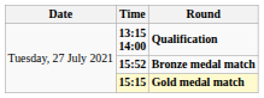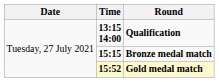 <table class="wikitable">
 <tr>
 <th>Date</th>
 <th>Time</th>
 <th>Round</th>
 </tr>
 <tr>
 <td rowspan=3>Tuesday, 27 July 2021</td>
 <td><strong>13:15</strong><br><strong>14:00</strong></td>
 <td><strong>Qualification</strong></td>
 </tr>
 <tr>
-<td><strong>15:52</strong></td>
+<td><strong>15:15</strong></td>
 <td><strong>Bronze medal match</strong></td>
 </tr>
 <tr style=background:lemonchiffon>
-<td><strong>15:15</strong></td>
+<td><strong>15:52</strong></td>
 <td><strong>Gold medal match</strong></td>
 </tr>
 </table>
